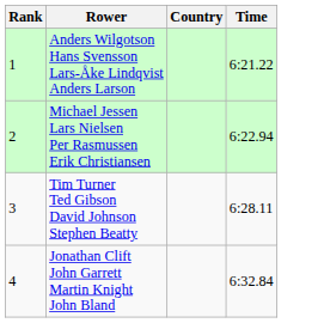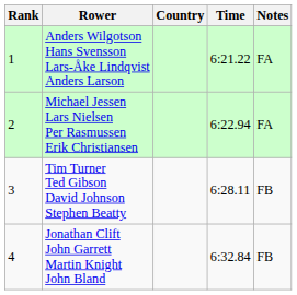 <table class="wikitable">
 <tr>
 <th>Rank</th>
 <th>Rower</th>
 <th>Country</th>
 <th>Time</th>
+<th>Notes</th>
 </tr>
 <tr bgcolor=ccffcc>
 <td>1</td>
 <td><a href='#'>Anders Wilgotson</a><br><a href='#'>Hans Svensson</a><br><a href='#'>Lars-Åke Lindqvist</a><br><a href='#'>Anders Larson</a></td>
 <td></td>
 <td>6:21.22</td>
+<td>FA</td>
 </tr>
 <tr bgcolor=ccffcc>
 <td>2</td>
 <td><a href='#'>Michael Jessen</a><br><a href='#'>Lars Nielsen</a><br><a href='#'>Per Rasmussen</a><br><a href='#'>Erik Christiansen</a></td>
 <td></td>
 <td>6:22.94</td>
+<td>FA</td>
 </tr>
 <tr>
 <td>3</td>
 <td><a href='#'>Tim Turner</a><br><a href='#'>Ted Gibson</a><br><a href='#'>David Johnson</a><br><a href='#'>Stephen Beatty</a></td>
 <td></td>
 <td>6:28.11</td>
+<td>FB</td>
 </tr>
 <tr>
 <td>4</td>
 <td><a href='#'>Jonathan Clift</a><br><a href='#'>John Garrett</a><br><a href='#'>Martin Knight</a><br><a href='#'>John Bland</a></td>
 <td></td>
 <td>6:32.84</td>
+<td>FB</td>
 </tr>
 </table>
